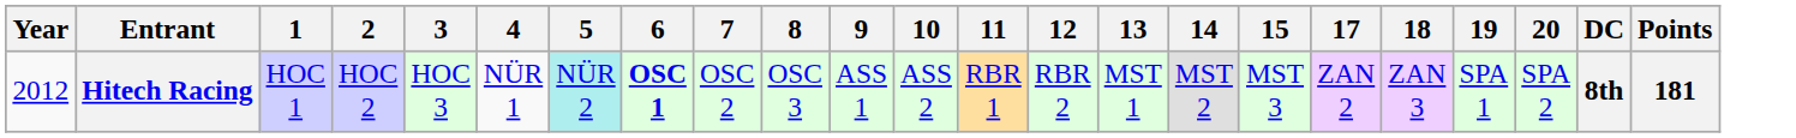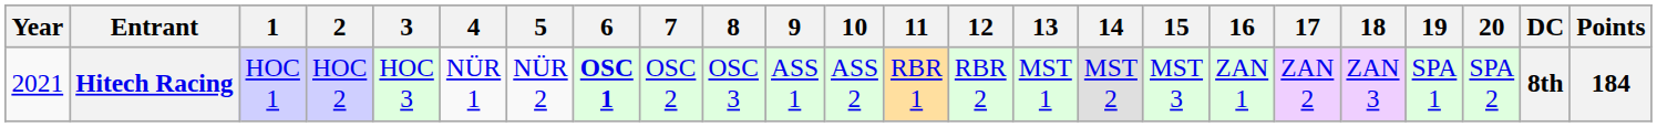 <table class="wikitable" style="text-align:center; font-size:85%">
 <tr>
 <th>Year</th>
 <th>Entrant</th>
 <th>1</th>
 <th>2</th>
 <th>3</th>
 <th>4</th>
 <th>5</th>
 <th>6</th>
 <th>7</th>
 <th>8</th>
 <th>9</th>
 <th>10</th>
 <th>11</th>
 <th>12</th>
 <th>13</th>
 <th>14</th>
 <th>15</th>
+<th>16</th>
 <th>17</th>
 <th>18</th>
 <th>19</th>
 <th>20</th>
 <th>DC</th>
 <th>Points</th>
 </tr>
 <tr>
-<td><a href='#'>2012</a></td>
+<td><a href='#'>2021</a></td>
 <th><a href='#'>Hitech Racing</a></th>
 <td style="background:#cfcfff;"><a href='#'>HOC<br>1</a><br></td>
 <td style="background:#cfcfff;"><a href='#'>HOC<br>2</a><br></td>
 <td style="background:#dfffdf;"><a href='#'>HOC<br>3</a><br></td>
 <td><a href='#'>NÜR<br>1</a></td>
-<td style="background: paleturquoise;"><a href='#'>NÜR<br>2</a></td>
+<td><a href='#'>NÜR<br>2</a></td>
 <td style="background:#dfffdf;"><strong><a href='#'>OSC<br>1</a><br></strong></td>
 <td style="background:#dfffdf;"><a href='#'>OSC<br>2</a><br></td>
 <td style="background:#dfffdf;"><a href='#'>OSC<br>3</a><br></td>
 <td style="background:#dfffdf;"><a href='#'>ASS<br>1</a><br></td>
 <td style="background:#dfffdf;"><a href='#'>ASS<br>2</a><br></td>
 <td style="background:#ffdf9f;"><a href='#'>RBR<br>1</a><br></td>
 <td style="background:#dfffdf;"><a href='#'>RBR<br>2</a><br></td>
 <td style="background:#dfffdf;"><a href='#'>MST<br>1</a><br></td>
 <td style="background:#dfdfdf;"><a href='#'>MST<br>2</a><br></td>
 <td style="background:#dfffdf;"><a href='#'>MST<br>3</a><br></td>
+<td style="background:#dfffdf;"><a href='#'>ZAN<br>1</a><br></td>
 <td style="background:#efcfff;"><a href='#'>ZAN<br>2</a><br></td>
 <td style="background:#efcfff;"><a href='#'>ZAN<br>3</a><br></td>
 <td style="background:#dfffdf;"><a href='#'>SPA<br>1</a><br></td>
 <td style="background:#dfffdf;"><a href='#'>SPA<br>2</a><br></td>
 <th>8th</th>
-<th>181</th>
+<th>184</th>
 </tr>
 </table>
